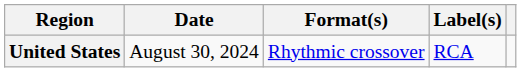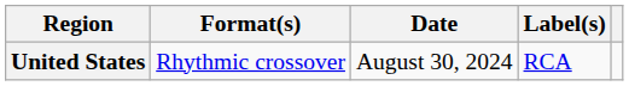 <table class="wikitable plainrowheaders">
 <tr>
 <th scope="col">Region</th>
+<th scope="col">Format(s)</th>
 <th scope="col">Date</th>
-<th scope="col">Format(s)</th>
 <th scope="col">Label(s)</th>
 <th scope="col"></th>
 </tr>
 <tr>
 <th scope="row">United States</th>
+<td><a href='#'>Rhythmic crossover</a></td>
 <td>August 30, 2024</td>
-<td><a href='#'>Rhythmic crossover</a></td>
 <td><a href='#'>RCA</a></td>
 <td align="center"></td>
 </tr>
 </table>
